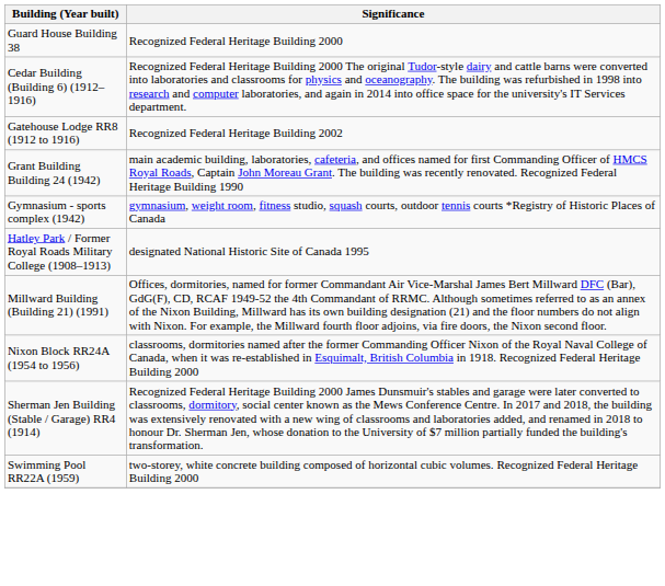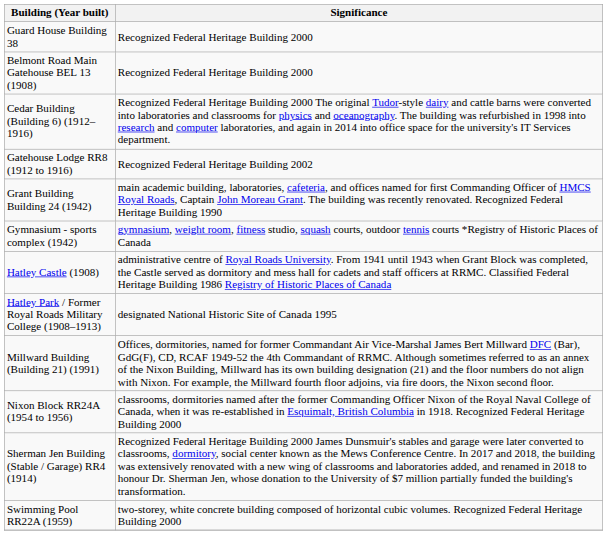 <table class="wikitable">
 <tr>
 <th>Building (Year built)</th>
 <th>Significance</th>
 </tr>
 <tr>
 <td>Guard House Building 38</td>
+<td>Recognized Federal Heritage Building 2000 </td>
+</tr>
+<tr>
+<td>Belmont Road Main Gatehouse BEL 13 (1908)</td>
 <td>Recognized Federal Heritage Building 2000 </td>
 </tr>
 <tr>
 <td>Cedar Building (Building 6) (1912–1916)</td>
 <td>Recognized Federal Heritage Building 2000  The original <a href='#'>Tudor</a>-style <a href='#'>dairy</a> and cattle barns were converted into laboratories and classrooms for <a href='#'>physics</a> and <a href='#'>oceanography</a>. The building was refurbished in 1998 into <a href='#'>research</a> and <a href='#'>computer</a> laboratories, and again in 2014 into office space for the university's IT Services department.</td>
 </tr>
 <tr>
 <td>Gatehouse Lodge RR8 (1912 to 1916)</td>
 <td>Recognized Federal Heritage Building 2002 </td>
 </tr>
 <tr>
 <td>Grant Building Building 24 (1942)</td>
 <td>main academic building, laboratories, <a href='#'>cafeteria</a>, and offices named for first Commanding Officer of <a href='#'>HMCS Royal Roads</a>, Captain <a href='#'>John Moreau Grant</a>. The building was recently renovated. Recognized Federal Heritage Building  1990 </td>
 </tr>
 <tr>
 <td>Gymnasium - sports complex (1942)</td>
 <td><a href='#'>gymnasium</a>, <a href='#'>weight room</a>, <a href='#'>fitness</a> studio, <a href='#'>squash</a> courts, outdoor <a href='#'>tennis</a> courts *Registry of Historic Places of Canada </td>
+</tr>
+<tr>
+<td><a href='#'>Hatley Castle</a> (1908)</td>
+<td>administrative centre of <a href='#'>Royal Roads University</a>. From 1941 until 1943 when Grant Block was completed, the Castle served as dormitory and mess hall for cadets and staff officers at RRMC. Classified Federal Heritage Building 1986 <a href='#'>Registry of Historic Places of Canada</a></td>
 </tr>
 <tr>
 <td><a href='#'>Hatley Park</a> / Former Royal Roads Military College  (1908–1913)</td>
 <td>designated National Historic Site of Canada 1995 </td>
 </tr>
 <tr>
 <td>Millward Building (Building 21) (1991)</td>
 <td>Offices, dormitories, named for former Commandant Air Vice-Marshal James Bert Millward <a href='#'>DFC</a> (Bar), GdG(F), CD, RCAF 1949-52 the 4th Commandant of RRMC.  Although sometimes referred to as an annex of the Nixon Building, Millward has its own building designation (21) and the floor numbers do not align with Nixon.  For example, the Millward fourth floor adjoins, via fire doors, the Nixon second floor.</td>
 </tr>
 <tr>
 <td>Nixon Block RR24A (1954 to 1956)</td>
 <td>classrooms, dormitories named after the former Commanding Officer Nixon of the Royal Naval College of Canada, when it was re-established in <a href='#'>Esquimalt, British Columbia</a> in 1918. Recognized Federal Heritage Building 2000 </td>
 </tr>
 <tr>
 <td>Sherman Jen Building (Stable / Garage) RR4 (1914)</td>
 <td>Recognized Federal Heritage Building 2000  James Dunsmuir's stables and garage were later converted to classrooms, <a href='#'>dormitory</a>, social center known as the Mews Conference Centre.  In 2017 and 2018, the building was extensively renovated with a new wing of classrooms and laboratories added, and renamed in 2018 to honour Dr. Sherman Jen, whose donation to the University of $7 million partially funded the building's transformation.</td>
 </tr>
 <tr>
 <td>Swimming Pool RR22A (1959)</td>
 <td>two-storey, white concrete building composed of horizontal cubic volumes. Recognized Federal Heritage Building 2000 </td>
 </tr>
 <tr>
 </tr>
 </table>
